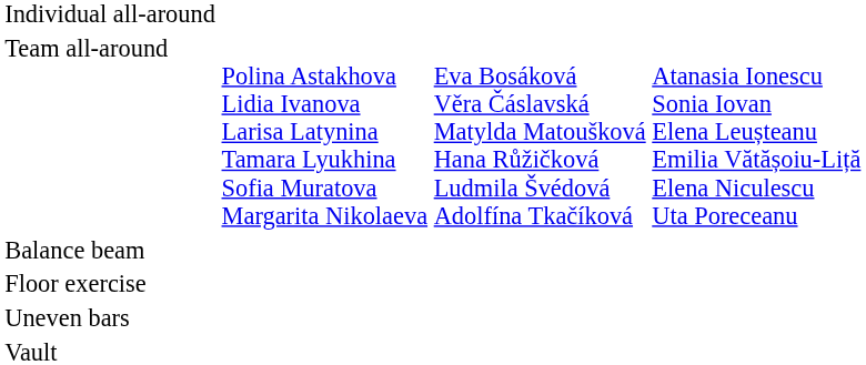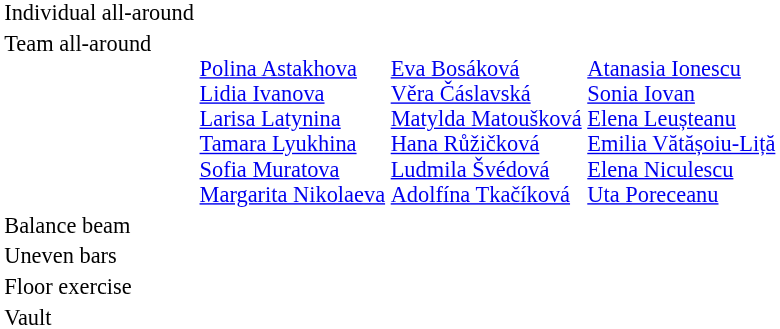 <table>
 <tr valign="top">
 <td>Individual all-around<br></td>
 <td></td>
 <td></td>
 <td></td>
 </tr>
 <tr valign="top">
 <td>Team all-around<br></td>
 <td><br><a href='#'>Polina Astakhova</a><br><a href='#'>Lidia Ivanova</a><br><a href='#'>Larisa Latynina</a><br><a href='#'>Tamara Lyukhina</a><br><a href='#'>Sofia Muratova</a><br><a href='#'>Margarita Nikolaeva</a></td>
 <td><br><a href='#'>Eva Bosáková</a><br><a href='#'>Věra Čáslavská</a><br><a href='#'>Matylda Matoušková</a><br><a href='#'>Hana Růžičková</a><br><a href='#'>Ludmila Švédová</a><br><a href='#'>Adolfína Tkačíková</a></td>
 <td><br><a href='#'>Atanasia Ionescu</a><br><a href='#'>Sonia Iovan</a><br><a href='#'>Elena Leușteanu</a><br><a href='#'>Emilia Vătășoiu-Liță</a><br><a href='#'>Elena Niculescu</a><br><a href='#'>Uta Poreceanu</a></td>
 </tr>
 <tr>
 <td>Balance beam<br></td>
 <td></td>
 <td></td>
 <td></td>
 </tr>
 <tr>
-<td>Floor exercise<br></td>
+<td>Uneven bars<br></td>
 <td></td>
 <td></td>
 <td></td>
 </tr>
 <tr>
-<td>Uneven bars<br></td>
+<td>Floor exercise<br></td>
 <td></td>
 <td></td>
 <td></td>
 </tr>
 <tr>
 <td>Vault <br></td>
 <td></td>
 <td></td>
 <td></td>
 </tr>
 </table>
